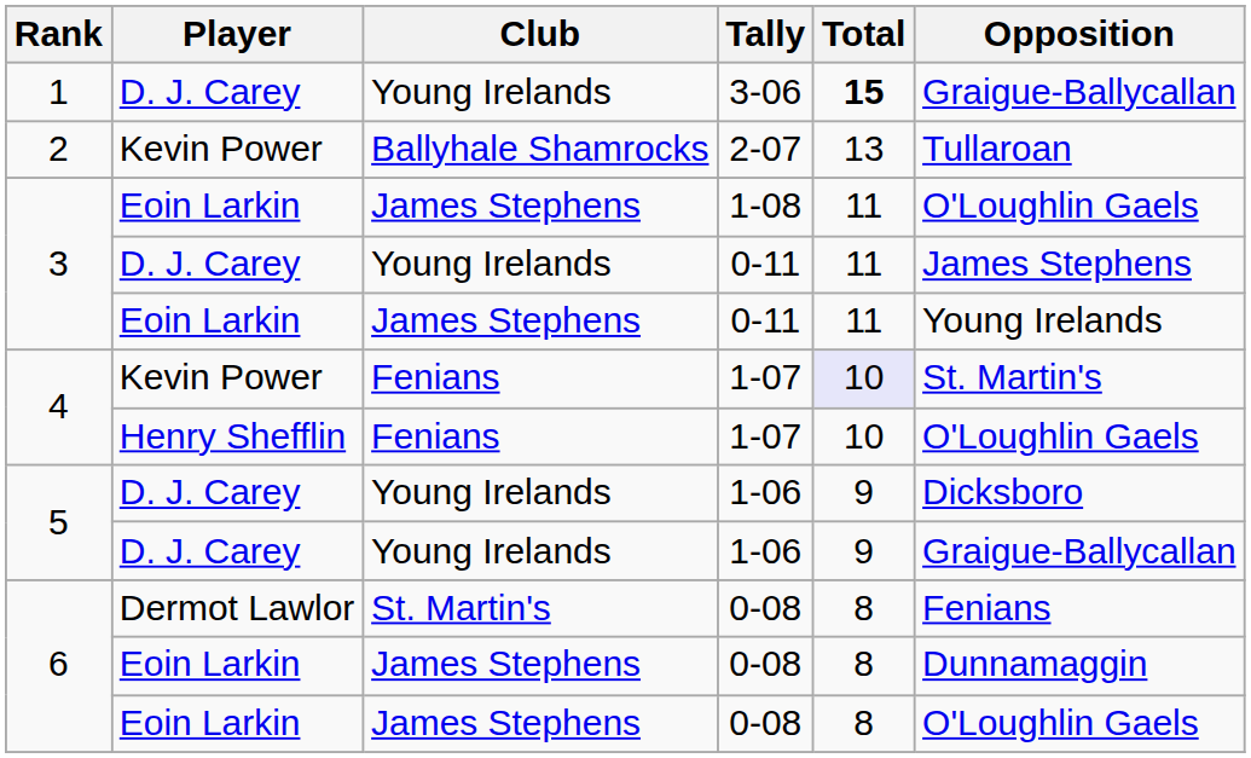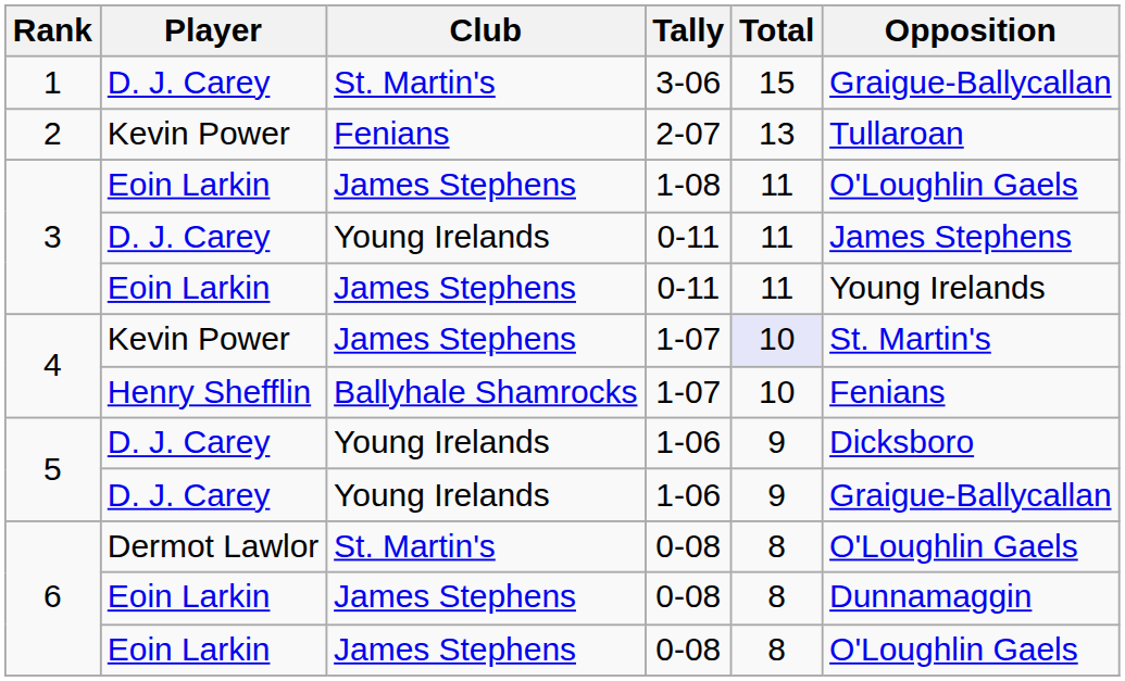 <table class="wikitable">
 <tr>
 <th>Rank</th>
 <th>Player</th>
 <th>Club</th>
 <th>Tally</th>
 <th>Total</th>
 <th>Opposition</th>
 </tr>
 <tr>
 <td rowspan="1" style="text-align:center;">1</td>
 <td><a href='#'>D. J. Carey</a></td>
-<td>Young Irelands</td>
+<td><a href='#'>St. Martin's</a></td>
 <td align=center>3-06</td>
-<td align=center><strong>15</strong></td>
+<td align=center>15</td>
 <td><a href='#'>Graigue-Ballycallan</a></td>
 </tr>
 <tr>
 <td rowspan="1" style="text-align:center;">2</td>
 <td>Kevin Power</td>
-<td><a href='#'>Ballyhale Shamrocks</a></td>
+<td><a href='#'>Fenians</a></td>
 <td align=center>2-07</td>
 <td align=center>13</td>
 <td><a href='#'>Tullaroan</a></td>
 </tr>
 <tr>
 <td rowspan="3" style="text-align:center;">3</td>
 <td><a href='#'>Eoin Larkin</a></td>
 <td><a href='#'>James Stephens</a></td>
 <td align=center>1-08</td>
 <td align=center>11</td>
 <td><a href='#'>O'Loughlin Gaels</a></td>
 </tr>
 <tr>
 <td><a href='#'>D. J. Carey</a></td>
 <td>Young Irelands</td>
 <td align=center>0-11</td>
 <td align=center>11</td>
 <td><a href='#'>James Stephens</a></td>
 </tr>
 <tr>
 <td><a href='#'>Eoin Larkin</a></td>
 <td><a href='#'>James Stephens</a></td>
 <td align=center>0-11</td>
 <td align=center>11</td>
 <td>Young Irelands</td>
 </tr>
 <tr>
 <td rowspan="2" style="text-align:center;">4</td>
 <td>Kevin Power</td>
-<td><a href='#'>Fenians</a></td>
+<td><a href='#'>James Stephens</a></td>
 <td align=center>1-07</td>
 <td align=center style="background: lavender;">10</td>
 <td><a href='#'>St. Martin's</a></td>
 </tr>
 <tr>
 <td><a href='#'>Henry Shefflin</a></td>
-<td><a href='#'>Fenians</a></td>
+<td><a href='#'>Ballyhale Shamrocks</a></td>
 <td align=center>1-07</td>
 <td align=center>10</td>
-<td><a href='#'>O'Loughlin Gaels</a></td>
+<td><a href='#'>Fenians</a></td>
 </tr>
 <tr>
 <td rowspan="2" style="text-align:center;">5</td>
 <td><a href='#'>D. J. Carey</a></td>
 <td>Young Irelands</td>
 <td align=center>1-06</td>
 <td align=center>9</td>
 <td><a href='#'>Dicksboro</a></td>
 </tr>
 <tr>
 <td><a href='#'>D. J. Carey</a></td>
 <td>Young Irelands</td>
 <td align=center>1-06</td>
 <td align=center>9</td>
 <td><a href='#'>Graigue-Ballycallan</a></td>
 </tr>
 <tr>
 <td rowspan="3" style="text-align:center;">6</td>
 <td>Dermot Lawlor</td>
 <td><a href='#'>St. Martin's</a></td>
 <td align=center>0-08</td>
 <td align=center>8</td>
-<td><a href='#'>Fenians</a></td>
+<td><a href='#'>O'Loughlin Gaels</a></td>
 </tr>
 <tr>
 <td><a href='#'>Eoin Larkin</a></td>
 <td><a href='#'>James Stephens</a></td>
 <td align=center>0-08</td>
 <td align=center>8</td>
 <td><a href='#'>Dunnamaggin</a></td>
 </tr>
 <tr>
 <td><a href='#'>Eoin Larkin</a></td>
 <td><a href='#'>James Stephens</a></td>
 <td align=center>0-08</td>
 <td align=center>8</td>
 <td><a href='#'>O'Loughlin Gaels</a></td>
 </tr>
 </table>
